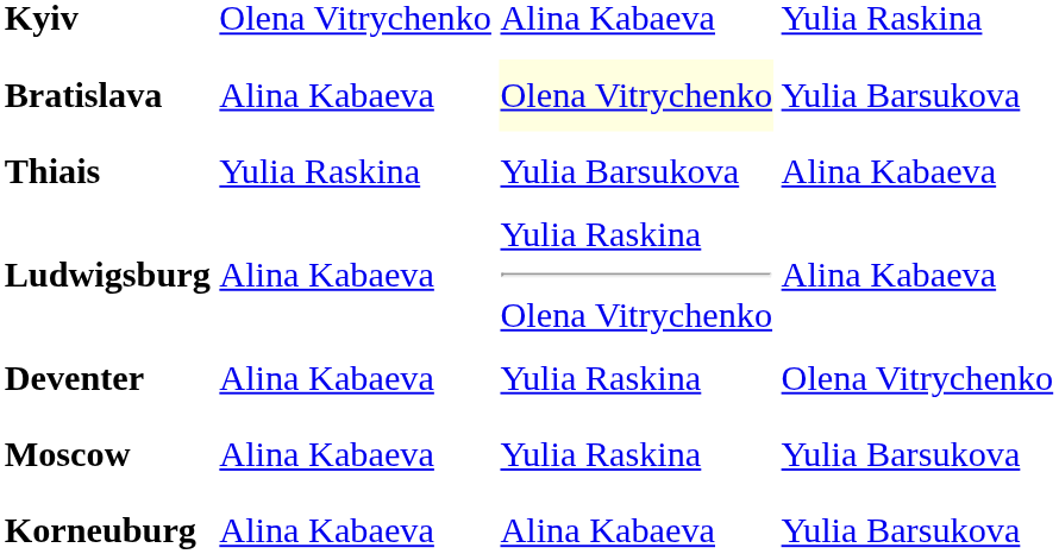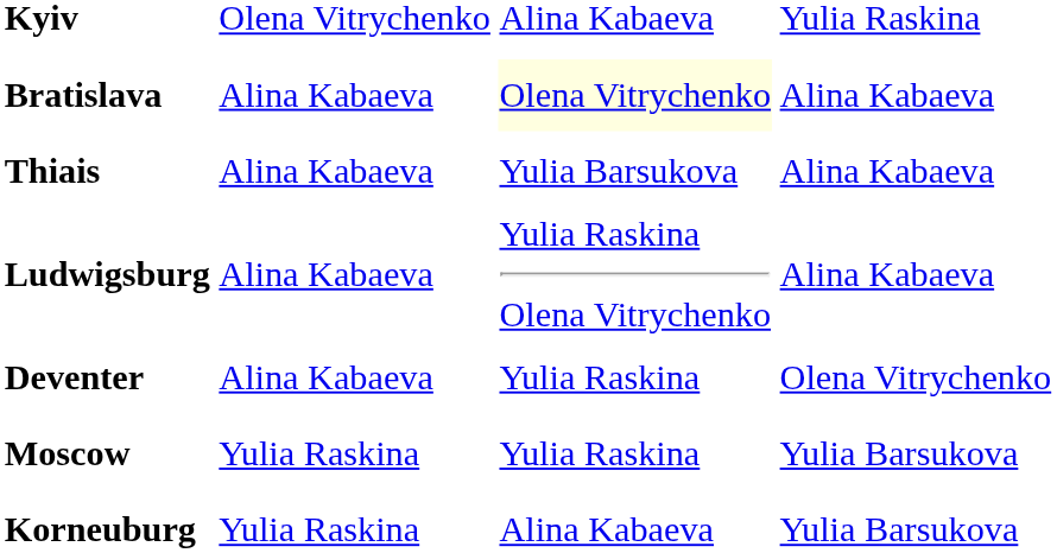 <table>
 <tr>
 <th scope=row style="text-align:left">Kyiv</th>
 <td style="height:30px;"> <a href='#'>Olena Vitrychenko</a></td>
 <td style="height:30px;"> <a href='#'>Alina Kabaeva</a></td>
 <td style="height:30px;"> <a href='#'>Yulia Raskina</a></td>
 </tr>
 <tr>
 <th scope=row style="text-align:left">Bratislava</th>
 <td style="height:30px;"> <a href='#'>Alina Kabaeva</a></td>
 <td style="background: lightyellow; height:30px;"> <a href='#'>Olena Vitrychenko</a></td>
-<td style="height:30px;"> <a href='#'>Yulia Barsukova</a></td>
+<td style="height:30px;"> <a href='#'>Alina Kabaeva</a></td>
 </tr>
 <tr>
 <th scope=row style="text-align:left">Thiais</th>
-<td style="height:30px;"> <a href='#'>Yulia Raskina</a></td>
+<td style="height:30px;"> <a href='#'>Alina Kabaeva</a></td>
 <td style="height:30px;"> <a href='#'>Yulia Barsukova</a></td>
 <td style="height:30px;"> <a href='#'>Alina Kabaeva</a></td>
 </tr>
 <tr>
 <th scope=row style="text-align:left">Ludwigsburg</th>
 <td style="height:30px;"> <a href='#'>Alina Kabaeva</a></td>
 <td style="height:30px;"> <a href='#'>Yulia Raskina</a><hr> <a href='#'>Olena Vitrychenko</a></td>
 <td style="height:30px;"> <a href='#'>Alina Kabaeva</a></td>
 </tr>
 <tr>
 <th scope=row style="text-align:left">Deventer</th>
 <td style="height:30px;"> <a href='#'>Alina Kabaeva</a></td>
 <td style="height:30px;"> <a href='#'>Yulia Raskina</a></td>
 <td style="height:30px;"> <a href='#'>Olena Vitrychenko</a></td>
 </tr>
 <tr>
 <th scope=row style="text-align:left">Moscow</th>
-<td style="height:30px;"> <a href='#'>Alina Kabaeva</a></td>
+<td style="height:30px;"> <a href='#'>Yulia Raskina</a></td>
 <td style="height:30px;"> <a href='#'>Yulia Raskina</a></td>
 <td style="height:30px;"> <a href='#'>Yulia Barsukova</a></td>
 </tr>
 <tr>
 <th scope=row style="text-align:left">Korneuburg</th>
-<td style="height:30px;"> <a href='#'>Alina Kabaeva</a></td>
+<td style="height:30px;"> <a href='#'>Yulia Raskina</a></td>
 <td style="height:30px;"> <a href='#'>Alina Kabaeva</a></td>
 <td style="height:30px;"> <a href='#'>Yulia Barsukova</a></td>
 </tr>
 <tr>
 </tr>
 </table>
